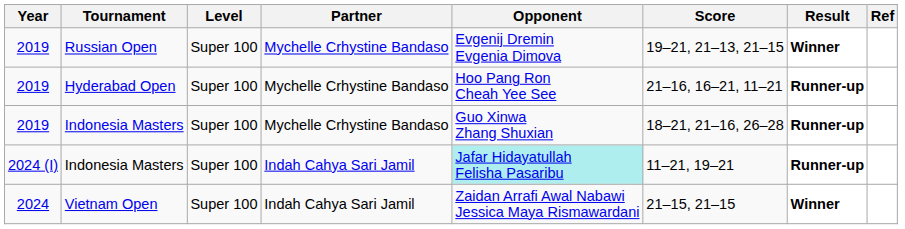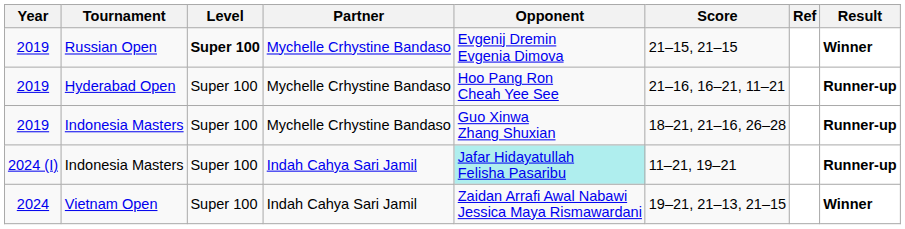 <table class="sortable wikitable" style="font-size: 90%">
 <tr>
 <th>Year</th>
 <th>Tournament</th>
 <th>Level</th>
 <th>Partner</th>
 <th>Opponent</th>
 <th>Score</th>
+<th>Ref</th>
 <th>Result</th>
-<th>Ref</th>
 </tr>
 <tr>
 <td align="center"><a href='#'>2019</a></td>
 <td align="left"><a href='#'>Russian Open</a></td>
-<td align="left">Super 100</td>
+<td align="left"><strong>Super 100</strong></td>
 <td align="left"> <a href='#'>Mychelle Crhystine Bandaso</a></td>
 <td align="left"> <a href='#'>Evgenij Dremin</a> <br>  <a href='#'>Evgenia Dimova</a></td>
-<td align="left">19–21, 21–13, 21–15</td>
+<td align="left">21–15, 21–15</td>
+<td style="text-align:center; background:white"></td>
 <td style="text-align:left; background:white"> <strong>Winner</strong></td>
-<td style="text-align:center; background:white"></td>
 </tr>
 <tr>
 <td align="center"><a href='#'>2019</a></td>
 <td align="left"><a href='#'>Hyderabad Open</a></td>
 <td align="left">Super 100</td>
 <td align="left"> Mychelle Crhystine Bandaso</td>
 <td align="left"> <a href='#'>Hoo Pang Ron</a> <br>  <a href='#'>Cheah Yee See</a></td>
 <td align="left">21–16, 16–21, 11–21</td>
+<td style="text-align:center; background:white"></td>
 <td style="text-align:left; background:white"> <strong>Runner-up</strong></td>
-<td style="text-align:center; background:white"></td>
 </tr>
 <tr>
 <td align="center"><a href='#'>2019</a></td>
 <td align="left"><a href='#'>Indonesia Masters</a></td>
 <td align="left">Super 100</td>
 <td align="left"> Mychelle Crhystine Bandaso</td>
 <td align="left"> <a href='#'>Guo Xinwa</a> <br>  <a href='#'>Zhang Shuxian</a></td>
 <td align="left">18–21, 21–16, 26–28</td>
+<td style="text-align:center; background:white"></td>
 <td style="text-align:left; background:white"> <strong>Runner-up</strong></td>
-<td style="text-align:center; background:white"></td>
 </tr>
 <tr>
 <td align="center"><a href='#'>2024 (I)</a></td>
 <td align="left">Indonesia Masters</td>
 <td align="left">Super 100</td>
 <td align="left"> <a href='#'>Indah Cahya Sari Jamil</a></td>
 <td align="left" style="background: paleturquoise;"> <a href='#'>Jafar Hidayatullah</a><br> <a href='#'>Felisha Pasaribu</a></td>
 <td align="left">11–21, 19–21</td>
+<td style="text-align:center; background:white"></td>
 <td style="text-align:left; background:white"> <strong>Runner-up</strong></td>
-<td style="text-align:center; background:white"></td>
 </tr>
 <tr>
 <td align="center"><a href='#'>2024</a></td>
 <td align="left"><a href='#'>Vietnam Open</a></td>
 <td align="left">Super 100</td>
 <td align="left"> Indah Cahya Sari Jamil</td>
 <td align="left"> <a href='#'>Zaidan Arrafi Awal Nabawi</a><br> <a href='#'>Jessica Maya Rismawardani</a></td>
-<td align="left">21–15, 21–15</td>
+<td align="left">19–21, 21–13, 21–15</td>
+<td style="text-align:center; background:white"></td>
 <td style="text-align:left; background:white"> <strong>Winner</strong></td>
-<td style="text-align:center; background:white"></td>
 </tr>
 </table>
